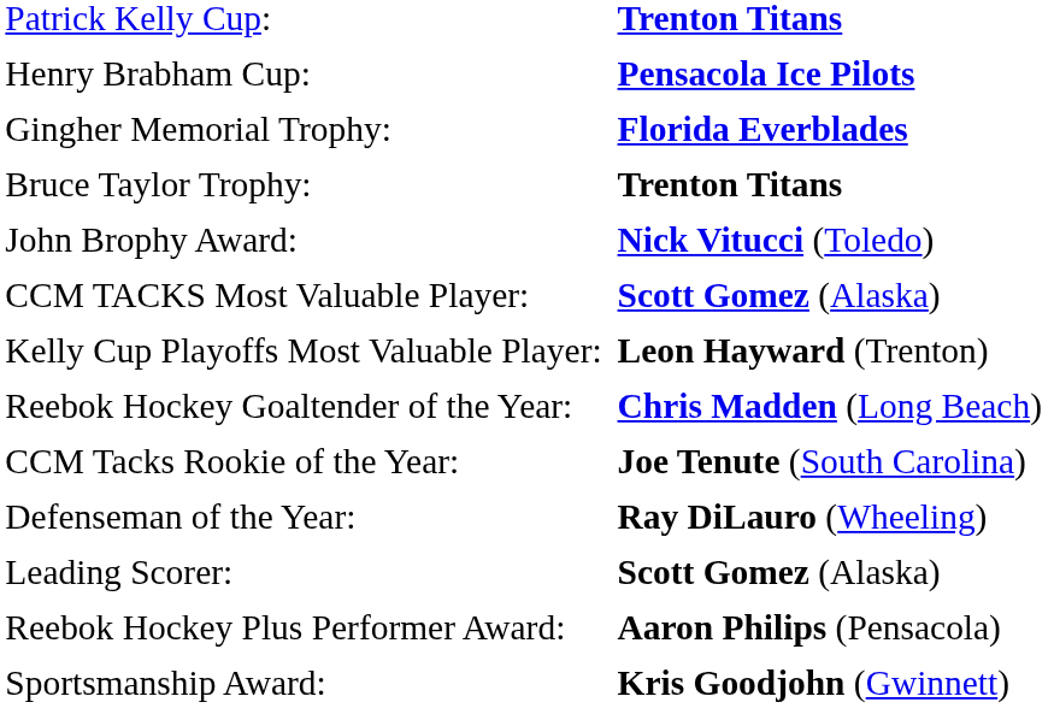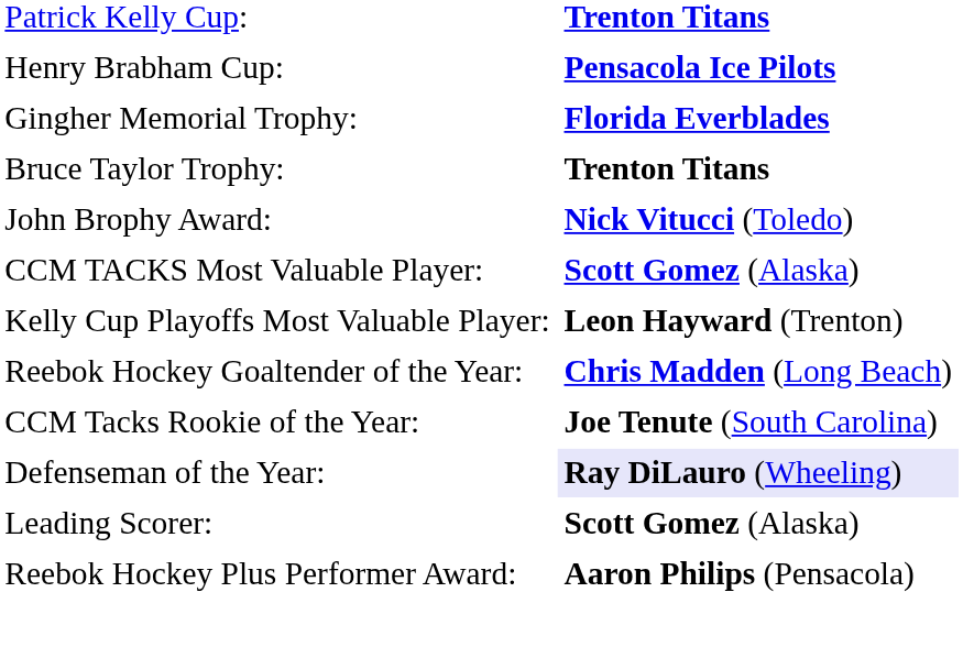 <table cellpadding="3" cellspacing="1">
 <tr>
 <td><a href='#'>Patrick Kelly Cup</a>:</td>
 <td><strong><a href='#'>Trenton Titans</a></strong></td>
 </tr>
 <tr>
 <td>Henry Brabham Cup:</td>
 <td><strong><a href='#'>Pensacola Ice Pilots</a></strong></td>
 </tr>
 <tr>
 <td>Gingher Memorial Trophy:</td>
 <td><strong><a href='#'>Florida Everblades</a></strong></td>
 </tr>
 <tr>
 <td>Bruce Taylor Trophy:</td>
 <td><strong>Trenton Titans</strong></td>
 </tr>
 <tr>
 <td>John Brophy Award:</td>
 <td><strong><a href='#'>Nick Vitucci</a></strong> (<a href='#'>Toledo</a>)</td>
 </tr>
 <tr>
 <td>CCM TACKS Most Valuable Player:</td>
 <td><strong><a href='#'>Scott Gomez</a></strong> (<a href='#'>Alaska</a>)</td>
 </tr>
 <tr>
 <td>Kelly Cup Playoffs Most Valuable Player:</td>
 <td><strong>Leon Hayward</strong> (Trenton)</td>
 </tr>
 <tr>
 <td>Reebok Hockey Goaltender of the Year:</td>
 <td><strong><a href='#'>Chris Madden</a></strong> (<a href='#'>Long Beach</a>)</td>
 </tr>
 <tr>
 <td>CCM Tacks Rookie of the Year:</td>
 <td><strong>Joe Tenute</strong> (<a href='#'>South Carolina</a>)</td>
 </tr>
 <tr>
 <td>Defenseman of the Year:</td>
-<td><strong>Ray DiLauro</strong> (<a href='#'>Wheeling</a>)</td>
+<td style="background: lavender;"><strong>Ray DiLauro</strong> (<a href='#'>Wheeling</a>)</td>
 </tr>
 <tr>
 <td>Leading Scorer:</td>
 <td><strong>Scott Gomez</strong> (Alaska)</td>
 </tr>
 <tr>
 <td>Reebok Hockey Plus Performer Award:</td>
 <td><strong>Aaron Philips</strong> (Pensacola)</td>
 </tr>
 <tr>
-<td>Sportsmanship Award:</td>
-<td><strong>Kris Goodjohn</strong> (<a href='#'>Gwinnett</a>)</td>
-</tr>
-<tr>
 </tr>
 </table>
